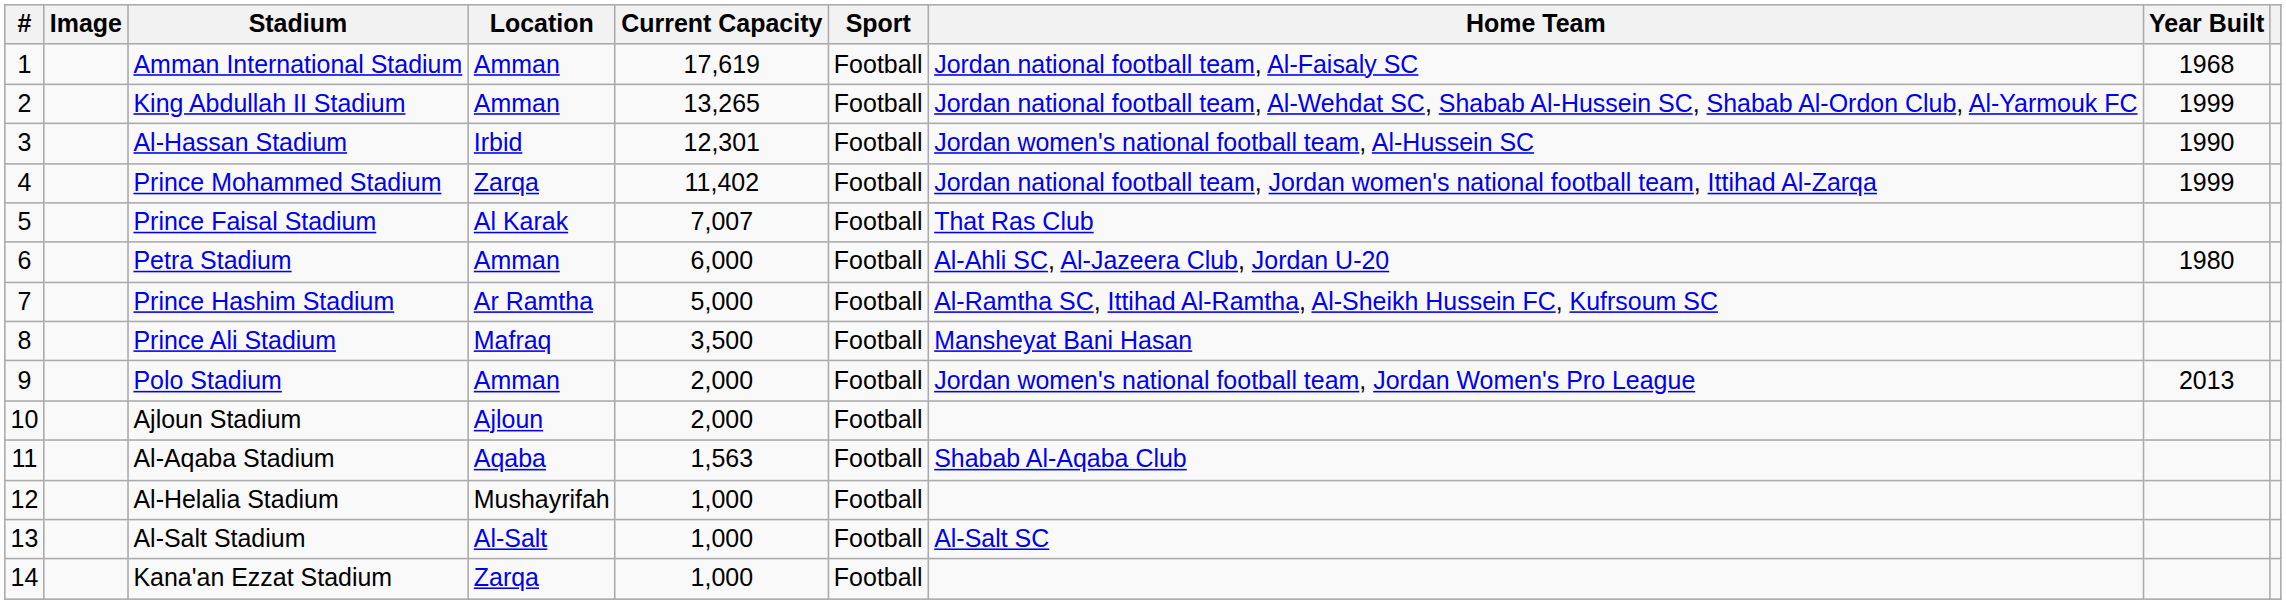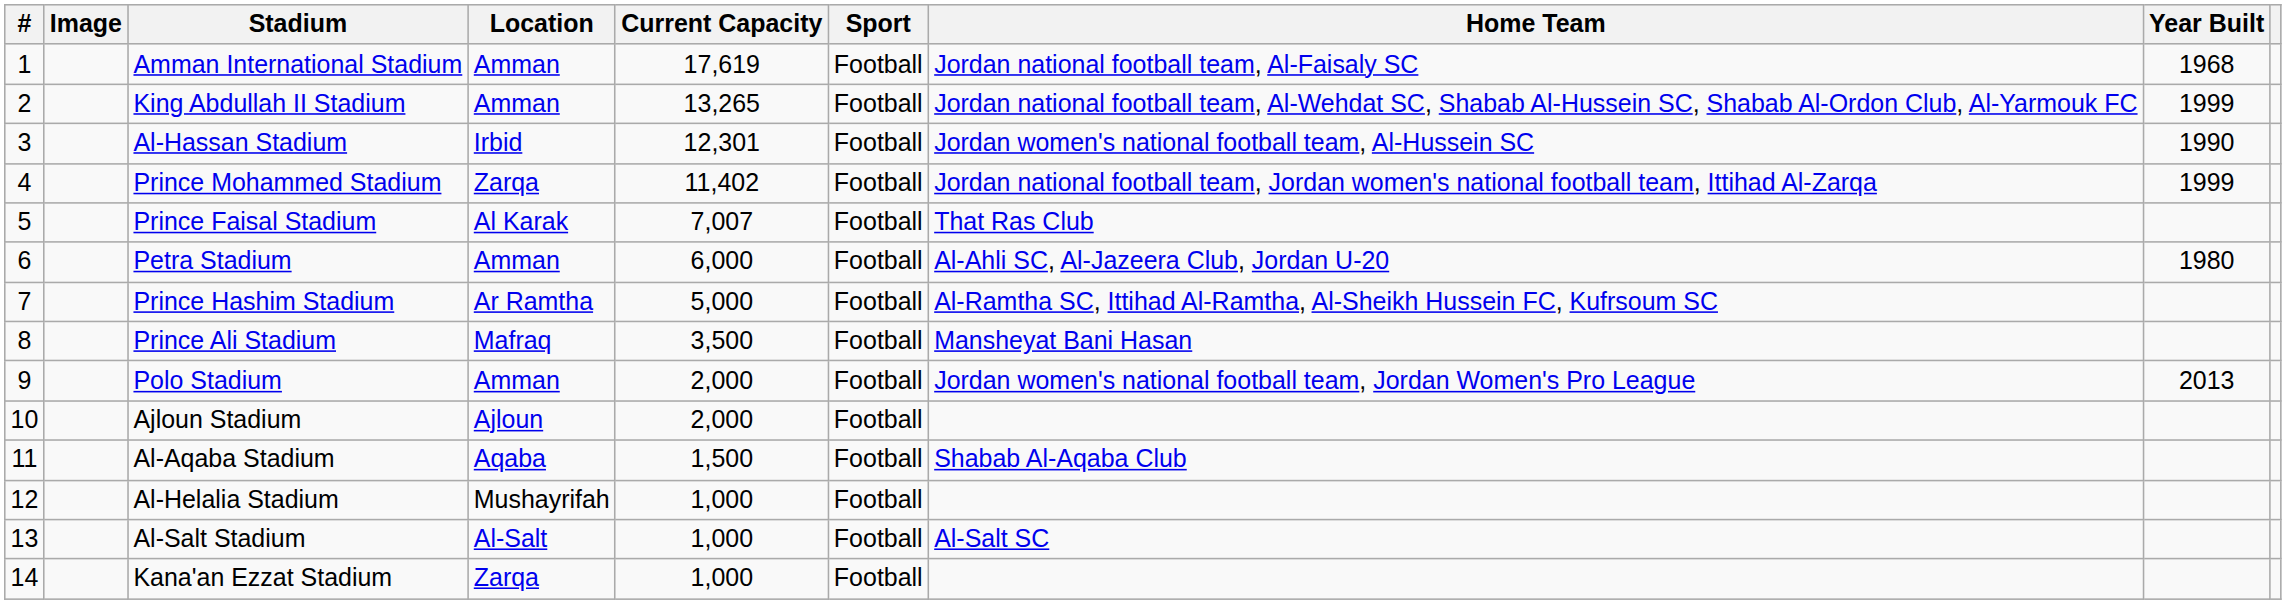 <table class="wikitable sortable">
 <tr>
 <th>#</th>
 <th class="unsortable">Image</th>
 <th>Stadium</th>
 <th>Location</th>
 <th>Current Capacity</th>
 <th>Sport</th>
 <th>Home Team</th>
 <th>Year Built</th>
 <th></th>
 </tr>
 <tr>
 <td style="text-align:center;">1</td>
 <td></td>
 <td><a href='#'>Amman International Stadium</a></td>
 <td><a href='#'>Amman</a></td>
 <td style="text-align:center;">17,619</td>
 <td>Football</td>
 <td><a href='#'>Jordan national football team</a>, <a href='#'>Al-Faisaly SC</a></td>
 <td style="text-align:center;">1968</td>
 <td style="text-align:center;"></td>
 </tr>
 <tr>
 <td style="text-align:center;">2</td>
 <td></td>
 <td><a href='#'>King Abdullah II Stadium</a></td>
 <td><a href='#'>Amman</a></td>
 <td style="text-align:center;">13,265</td>
 <td>Football</td>
 <td><a href='#'>Jordan national football team</a>, <a href='#'>Al-Wehdat SC</a>, <a href='#'>Shabab Al-Hussein SC</a>, <a href='#'>Shabab Al-Ordon Club</a>, <a href='#'>Al-Yarmouk FC</a></td>
 <td style="text-align:center;">1999</td>
 <td style="text-align:center;"></td>
 </tr>
 <tr>
 <td style="text-align:center;">3</td>
 <td></td>
 <td><a href='#'>Al-Hassan Stadium</a></td>
 <td><a href='#'>Irbid</a></td>
 <td style="text-align:center;">12,301</td>
 <td>Football</td>
 <td><a href='#'>Jordan women's national football team</a>, <a href='#'>Al-Hussein SC</a></td>
 <td style="text-align:center;">1990</td>
 <td style="text-align:center;"></td>
 </tr>
 <tr>
 <td style="text-align:center;">4</td>
 <td></td>
 <td><a href='#'>Prince Mohammed Stadium</a></td>
 <td><a href='#'>Zarqa</a></td>
 <td style="text-align:center;">11,402</td>
 <td>Football</td>
 <td><a href='#'>Jordan national football team</a>, <a href='#'>Jordan women's national football team</a>, <a href='#'>Ittihad Al-Zarqa</a></td>
 <td style="text-align:center;">1999</td>
 <td style="text-align:center;"></td>
 </tr>
 <tr>
 <td style="text-align:center;">5</td>
 <td></td>
 <td><a href='#'>Prince Faisal Stadium</a></td>
 <td><a href='#'>Al Karak</a></td>
 <td style="text-align:center;">7,007</td>
 <td>Football</td>
 <td><a href='#'>That Ras Club</a></td>
 <td style="text-align:center;"></td>
 <td style="text-align:center;"></td>
 </tr>
 <tr>
 <td style="text-align:center;">6</td>
 <td></td>
 <td><a href='#'>Petra Stadium</a></td>
 <td><a href='#'>Amman</a></td>
 <td style="text-align:center;">6,000</td>
 <td>Football</td>
 <td><a href='#'>Al-Ahli SC</a>, <a href='#'>Al-Jazeera Club</a>, <a href='#'>Jordan U-20</a></td>
 <td style="text-align:center;">1980</td>
 <td style="text-align:center;"></td>
 </tr>
 <tr>
 <td style="text-align:center;">7</td>
 <td></td>
 <td><a href='#'>Prince Hashim Stadium</a></td>
 <td><a href='#'>Ar Ramtha</a></td>
 <td style="text-align:center;">5,000</td>
 <td>Football</td>
 <td><a href='#'>Al-Ramtha SC</a>, <a href='#'>Ittihad Al-Ramtha</a>, <a href='#'>Al-Sheikh Hussein FC</a>, <a href='#'>Kufrsoum SC</a></td>
 <td style="text-align:center;"></td>
 <td style="text-align:center;"></td>
 </tr>
 <tr>
 <td style="text-align:center;">8</td>
 <td></td>
 <td><a href='#'>Prince Ali Stadium</a></td>
 <td><a href='#'>Mafraq</a></td>
 <td style="text-align:center;">3,500</td>
 <td>Football</td>
 <td><a href='#'>Mansheyat Bani Hasan</a></td>
 <td style="text-align:center;"></td>
 <td style="text-align:center;"></td>
 </tr>
 <tr>
 <td style="text-align:center;">9</td>
 <td></td>
 <td><a href='#'>Polo Stadium</a></td>
 <td><a href='#'>Amman</a></td>
 <td style="text-align:center;">2,000</td>
 <td>Football</td>
 <td><a href='#'>Jordan women's national football team</a>, <a href='#'>Jordan Women's Pro League</a></td>
 <td style="text-align:center;">2013</td>
 <td style="text-align:center;"></td>
 </tr>
 <tr>
 <td style="text-align:center;">10</td>
 <td></td>
 <td>Ajloun Stadium</td>
 <td><a href='#'>Ajloun</a></td>
 <td style="text-align:center;">2,000</td>
 <td>Football</td>
 <td></td>
 <td style="text-align:center;"></td>
 <td style="text-align:center;"></td>
 </tr>
 <tr>
 <td style="text-align:center;">11</td>
 <td></td>
 <td>Al-Aqaba Stadium</td>
 <td><a href='#'>Aqaba</a></td>
-<td style="text-align:center;">1,563</td>
+<td style="text-align:center;">1,500</td>
 <td>Football</td>
 <td><a href='#'>Shabab Al-Aqaba Club</a></td>
 <td style="text-align:center;"></td>
 <td style="text-align:center;"></td>
 </tr>
 <tr>
 <td style="text-align:center;">12</td>
 <td></td>
 <td>Al-Helalia Stadium</td>
 <td>Mushayrifah</td>
 <td style="text-align:center;">1,000</td>
 <td>Football</td>
 <td></td>
 <td style="text-align:center;"></td>
 <td style="text-align:center;"></td>
 </tr>
 <tr>
 <td style="text-align:center;">13</td>
 <td></td>
 <td>Al-Salt Stadium</td>
 <td><a href='#'>Al-Salt</a></td>
 <td style="text-align:center;">1,000</td>
 <td>Football</td>
 <td><a href='#'>Al-Salt SC</a></td>
 <td style="text-align:center;"></td>
 <td style="text-align:center;"></td>
 </tr>
 <tr>
 <td style="text-align:center;">14</td>
 <td></td>
 <td>Kana'an Ezzat Stadium</td>
 <td><a href='#'>Zarqa</a></td>
 <td style="text-align:center;">1,000</td>
 <td>Football</td>
 <td></td>
 <td style="text-align:center;"></td>
 <td style="text-align:center;"></td>
 </tr>
 </table>
